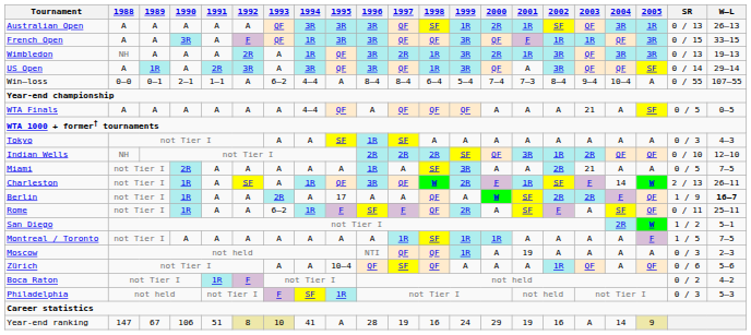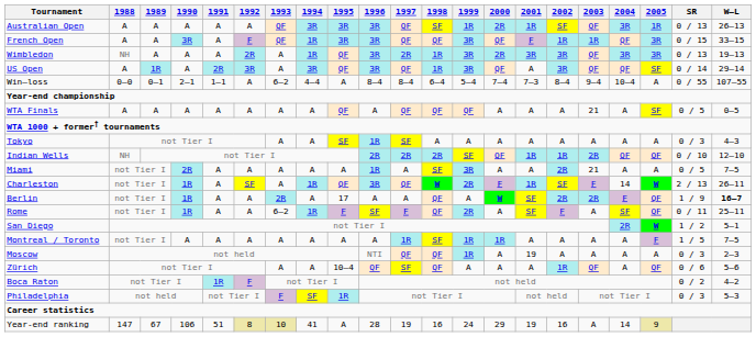 <table class=wikitable style=text-align:center;font-size:92%>
 <tr>
 <th width=140>Tournament</th>
 <th width=38><a href='#'>1988</a></th>
 <th width=38><a href='#'>1989</a></th>
 <th width=38><a href='#'>1990</a></th>
 <th width=38><a href='#'>1991</a></th>
 <th width=38><a href='#'>1992</a></th>
 <th width=38><a href='#'>1993</a></th>
 <th width=38><a href='#'>1994</a></th>
 <th width=38><a href='#'>1995</a></th>
 <th width=38><a href='#'>1996</a></th>
 <th width=38><a href='#'>1997</a></th>
 <th width=38><a href='#'>1998</a></th>
 <th width=38><a href='#'>1999</a></th>
 <th width=38><a href='#'>2000</a></th>
 <th width=38><a href='#'>2001</a></th>
 <th width=38><a href='#'>2002</a></th>
 <th width=38><a href='#'>2003</a></th>
 <th width=38><a href='#'>2004</a></th>
 <th width=38><a href='#'>2005</a></th>
 <th width=50>SR</th>
 <th width=50>W–L</th>
 </tr>
 <tr>
 <td align=left><a href='#'>Australian Open</a></td>
 <td>A</td>
 <td>A</td>
 <td>A</td>
 <td>A</td>
 <td>A</td>
 <td bgcolor=ffebcd><a href='#'>QF</a></td>
 <td bgcolor=afeeee><a href='#'>3R</a></td>
 <td bgcolor=afeeee><a href='#'>3R</a></td>
 <td bgcolor=afeeee><a href='#'>3R</a></td>
 <td bgcolor=ffebcd><a href='#'>QF</a></td>
 <td bgcolor=yellow><a href='#'>SF</a></td>
 <td bgcolor=afeeee><a href='#'>1R</a></td>
 <td bgcolor=afeeee><a href='#'>2R</a></td>
 <td bgcolor=afeeee><a href='#'>1R</a></td>
 <td bgcolor=yellow><a href='#'>SF</a></td>
 <td bgcolor=ffebcd><a href='#'>QF</a></td>
 <td bgcolor=afeeee><a href='#'>3R</a></td>
 <td bgcolor=afeeee><a href='#'>1R</a></td>
 <td>0 / 13</td>
 <td>26–13</td>
 </tr>
 <tr>
 <td align=left><a href='#'>French Open</a></td>
 <td>A</td>
 <td>A</td>
 <td bgcolor=afeeee><a href='#'>3R</a></td>
 <td>A</td>
 <td bgcolor=d8bfd8><a href='#'>F</a></td>
 <td bgcolor=ffebcd><a href='#'>QF</a></td>
 <td bgcolor=afeeee><a href='#'>1R</a></td>
 <td bgcolor=afeeee><a href='#'>3R</a></td>
 <td bgcolor=afeeee><a href='#'>3R</a></td>
 <td bgcolor=ffebcd><a href='#'>QF</a></td>
 <td bgcolor=ffebcd><a href='#'>QF</a></td>
 <td bgcolor=afeeee><a href='#'>3R</a></td>
 <td bgcolor=ffebcd><a href='#'>QF</a></td>
 <td bgcolor=d8bfd8><a href='#'>F</a></td>
 <td bgcolor=afeeee><a href='#'>1R</a></td>
 <td bgcolor=afeeee><a href='#'>1R</a></td>
 <td bgcolor=ffebcd><a href='#'>QF</a></td>
 <td bgcolor=afeeee><a href='#'>3R</a></td>
 <td>0 / 15</td>
 <td>33–15</td>
 </tr>
 <tr>
 <td align=left><a href='#'>Wimbledon</a></td>
 <td colspan=1 style=color:#767676>NH</td>
 <td>A</td>
 <td>A</td>
 <td>A</td>
 <td bgcolor=afeeee><a href='#'>2R</a></td>
 <td>A</td>
 <td bgcolor=afeeee><a href='#'>1R</a></td>
 <td bgcolor=ffebcd><a href='#'>QF</a></td>
 <td bgcolor=afeeee><a href='#'>3R</a></td>
 <td bgcolor=afeeee><a href='#'>2R</a></td>
 <td bgcolor=afeeee><a href='#'>1R</a></td>
 <td bgcolor=afeeee><a href='#'>3R</a></td>
 <td bgcolor=afeeee><a href='#'>2R</a></td>
-<td bgcolor=afeeee><a href='#'>1R</a></td>
+<td bgcolor=afeeee><a href='#'>3R</a></td>
 <td bgcolor=afeeee><a href='#'>3R</a></td>
 <td bgcolor=ffebcd><a href='#'>QF</a></td>
 <td bgcolor=afeeee><a href='#'>3R</a></td>
 <td bgcolor=afeeee><a href='#'>3R</a></td>
 <td>0 / 13</td>
 <td>19–13</td>
 </tr>
 <tr>
 <td align=left><a href='#'>US Open</a></td>
 <td>A</td>
 <td bgcolor=afeeee><a href='#'>1R</a></td>
 <td>A</td>
 <td bgcolor=afeeee><a href='#'>2R</a></td>
 <td bgcolor=afeeee><a href='#'>3R</a></td>
 <td>A</td>
 <td bgcolor=afeeee><a href='#'>3R</a></td>
 <td bgcolor=ffebcd><a href='#'>QF</a></td>
 <td bgcolor=afeeee><a href='#'>3R</a></td>
 <td bgcolor=ffebcd><a href='#'>QF</a></td>
 <td bgcolor=afeeee><a href='#'>1R</a></td>
 <td bgcolor=afeeee><a href='#'>3R</a></td>
 <td bgcolor=ffebcd><a href='#'>QF</a></td>
 <td>A</td>
 <td bgcolor=afeeee><a href='#'>3R</a></td>
 <td bgcolor=ffebcd><a href='#'>QF</a></td>
 <td bgcolor=ffebcd><a href='#'>QF</a></td>
 <td bgcolor=yellow><a href='#'>SF</a></td>
 <td>0 / 14</td>
 <td>29–14</td>
 </tr>
 <tr>
 <td align=left>Win–loss</td>
 <td>0–0</td>
 <td>0–1</td>
 <td>2–1</td>
 <td>1–1</td>
 <td>A</td>
 <td>6–2</td>
 <td>4–4</td>
 <td>A</td>
 <td>8–4</td>
 <td>8–4</td>
 <td>6–4</td>
 <td>5–4</td>
 <td>7–4</td>
 <td>7–3</td>
 <td>8–4</td>
 <td>9–4</td>
 <td>10–4</td>
 <td>A</td>
 <td>0 / 55</td>
 <td>107–55</td>
 </tr>
 <tr>
 <td colspan="21" align="left"><strong>Year-end championship</strong></td>
 </tr>
 <tr>
 <td align=left><a href='#'>WTA Finals</a></td>
 <td>A</td>
 <td>A</td>
 <td>A</td>
 <td>A</td>
 <td>A</td>
 <td>A</td>
-<td>4–4</td>
+<td>A</td>
 <td bgcolor=ffebcd><a href='#'>QF</a></td>
 <td>A</td>
 <td bgcolor=ffebcd><a href='#'>QF</a></td>
 <td bgcolor=ffebcd><a href='#'>QF</a></td>
 <td bgcolor=ffebcd><a href='#'>QF</a></td>
 <td>A</td>
 <td>A</td>
 <td>A</td>
 <td>21</td>
 <td>A</td>
 <td bgcolor=yellow><a href='#'>SF</a></td>
 <td>0 / 5</td>
 <td>0–5</td>
 </tr>
 <tr>
 <td colspan="21" align="left"><a href='#'><strong>WTA 1000</strong></a> <strong>+ former<sup>†</sup> tournaments</strong></td>
 </tr>
 <tr>
 <td align=left><a href='#'>Tokyo</a></td>
 <td colspan=5 style=color:#767676>not Tier I</td>
 <td>A</td>
 <td>A</td>
 <td bgcolor=yellow><a href='#'>SF</a></td>
 <td bgcolor=afeeee><a href='#'>1R</a></td>
 <td bgcolor=yellow><a href='#'>SF</a></td>
 <td>A</td>
 <td>A</td>
 <td>A</td>
 <td>A</td>
 <td>A</td>
 <td>A</td>
 <td>A</td>
 <td>A</td>
 <td>0 / 3</td>
 <td>4–3</td>
 </tr>
 <tr>
 <td align=left><a href='#'>Indian Wells</a></td>
 <td colspan=1 style=color:#767676>NH</td>
 <td colspan=7 style=color:#767676>not Tier I</td>
 <td bgcolor=afeeee><a href='#'>2R</a></td>
 <td bgcolor=afeeee><a href='#'>2R</a></td>
 <td bgcolor=afeeee><a href='#'>2R</a></td>
 <td bgcolor=yellow><a href='#'>SF</a></td>
 <td bgcolor=ffebcd><a href='#'>QF</a></td>
-<td bgcolor=afeeee><a href='#'>3R</a></td>
+<td bgcolor=afeeee><a href='#'>1R</a></td>
 <td bgcolor=afeeee><a href='#'>1R</a></td>
 <td bgcolor=afeeee><a href='#'>2R</a></td>
 <td bgcolor=ffebcd><a href='#'>QF</a></td>
 <td bgcolor=ffebcd><a href='#'>QF</a></td>
 <td>0 / 10</td>
 <td>12–10</td>
 </tr>
 <tr>
 <td align=left><a href='#'>Miami</a></td>
 <td colspan=2 style=color:#767676>not Tier I</td>
 <td bgcolor=afeeee><a href='#'>2R</a></td>
 <td>A</td>
 <td>A</td>
 <td>A</td>
 <td>A</td>
 <td>A</td>
 <td bgcolor=afeeee><a href='#'>1R</a></td>
 <td>A</td>
 <td bgcolor=yellow><a href='#'>SF</a></td>
 <td bgcolor=afeeee><a href='#'>3R</a></td>
 <td>A</td>
 <td>A</td>
 <td bgcolor=afeeee><a href='#'>2R</a></td>
 <td>21</td>
 <td>A</td>
 <td>A</td>
 <td>0 / 5</td>
 <td>7–5</td>
 </tr>
 <tr>
 <td align=left><a href='#'>Charleston</a></td>
 <td colspan=2 style=color:#767676>not Tier I</td>
 <td bgcolor=afeeee><a href='#'>1R</a></td>
 <td>A</td>
 <td bgcolor=yellow><a href='#'>SF</a></td>
 <td>A</td>
 <td bgcolor=afeeee><a href='#'>1R</a></td>
 <td bgcolor=ffebcd><a href='#'>QF</a></td>
 <td bgcolor=afeeee><a href='#'>3R</a></td>
 <td bgcolor=ffebcd><a href='#'>QF</a></td>
 <td bgcolor=lime><strong><a href='#'>W</a></strong></td>
 <td bgcolor=afeeee><a href='#'>2R</a></td>
 <td bgcolor=d8bfd8><a href='#'>F</a></td>
 <td bgcolor=afeeee><a href='#'>1R</a></td>
 <td bgcolor=yellow><a href='#'>SF</a></td>
 <td bgcolor=d8bfd8><a href='#'>F</a></td>
 <td>14</td>
 <td bgcolor=lime><strong><a href='#'>W</a></strong></td>
 <td>2 / 13</td>
 <td>26–11</td>
 </tr>
 <tr>
 <td align=left><a href='#'>Berlin</a></td>
 <td colspan=2 style=color:#767676>not Tier I</td>
 <td bgcolor=afeeee><a href='#'>1R</a></td>
 <td>A</td>
 <td>A</td>
 <td bgcolor=afeeee><a href='#'>2R</a></td>
 <td>A</td>
 <td>17</td>
 <td>A</td>
 <td>A</td>
 <td bgcolor=ffebcd><a href='#'>QF</a></td>
 <td>A</td>
 <td bgcolor=lime><strong><a href='#'>W</a></strong></td>
 <td bgcolor=yellow><a href='#'>SF</a></td>
 <td bgcolor=afeeee><a href='#'>2R</a></td>
 <td bgcolor=afeeee><a href='#'>2R</a></td>
 <td bgcolor=d8bfd8><a href='#'>F</a></td>
 <td bgcolor=ffebcd><a href='#'>QF</a></td>
 <td>1 / 9</td>
 <td><strong>16–7</strong></td>
 </tr>
 <tr>
 <td align=left><a href='#'>Rome</a></td>
 <td colspan=2 style=color:#767676>not Tier I</td>
 <td bgcolor=afeeee><a href='#'>1R</a></td>
 <td>A</td>
 <td>A</td>
 <td>6–2</td>
 <td bgcolor=afeeee><a href='#'>1R</a></td>
 <td bgcolor=d8bfd8><a href='#'>F</a></td>
 <td bgcolor=yellow><a href='#'>SF</a></td>
 <td bgcolor=d8bfd8><a href='#'>F</a></td>
 <td bgcolor=ffebcd><a href='#'>QF</a></td>
 <td bgcolor=afeeee><a href='#'>2R</a></td>
 <td>A</td>
 <td bgcolor=yellow><a href='#'>SF</a></td>
 <td bgcolor=d8bfd8><a href='#'>F</a></td>
 <td>A</td>
 <td bgcolor=yellow><a href='#'>SF</a></td>
 <td bgcolor=ffebcd><a href='#'>QF</a></td>
 <td>0 / 11</td>
 <td>25–11</td>
 </tr>
 <tr>
 <td align=left><a href='#'>San Diego</a></td>
 <td colspan=16 style=color:#767676>not Tier I</td>
 <td bgcolor=afeeee><a href='#'>2R</a></td>
 <td bgcolor=lime><strong><a href='#'>W</a></strong></td>
 <td>1 / 2</td>
 <td>5–1</td>
 </tr>
 <tr>
 <td align=left><a href='#'>Montreal / Toronto</a></td>
 <td colspan=2 style=color:#767676>not Tier I</td>
 <td>A</td>
 <td>A</td>
 <td>A</td>
 <td>A</td>
 <td>A</td>
 <td>A</td>
 <td>A</td>
 <td bgcolor=afeeee><a href='#'>1R</a></td>
 <td bgcolor=yellow><a href='#'>SF</a></td>
 <td bgcolor=afeeee><a href='#'>1R</a></td>
 <td bgcolor=afeeee><a href='#'>1R</a></td>
 <td>A</td>
 <td>A</td>
 <td>A</td>
 <td>A</td>
 <td bgcolor=d8bfd8><a href='#'>F</a></td>
 <td>1 / 5</td>
 <td>7–5</td>
 </tr>
 <tr>
 <td align=left><a href='#'>Moscow</a></td>
 <td colspan=8 style=color:#767676>not held</td>
 <td colspan=1 style=color:#767676>NTI</td>
 <td bgcolor=ffebcd><a href='#'>QF</a></td>
 <td bgcolor=ffebcd><a href='#'>QF</a></td>
 <td bgcolor=afeeee><a href='#'>1R</a></td>
 <td>A</td>
 <td>19</td>
 <td>A</td>
 <td>A</td>
 <td>A</td>
 <td>A</td>
 <td>0 / 3</td>
 <td>2–3</td>
 </tr>
 <tr>
 <td align=left><a href='#'>Zürich</a></td>
 <td colspan=5 style=color:#767676>not Tier I</td>
 <td>A</td>
 <td>A</td>
 <td>10–4</td>
 <td bgcolor=ffebcd><a href='#'>QF</a></td>
 <td bgcolor=yellow><a href='#'>SF</a></td>
 <td bgcolor=ffebcd><a href='#'>QF</a></td>
 <td>A</td>
 <td>A</td>
 <td>A</td>
 <td bgcolor=afeeee><a href='#'>1R</a></td>
 <td bgcolor=ffebcd><a href='#'>QF</a></td>
 <td>A</td>
 <td bgcolor=ffebcd><a href='#'>QF</a></td>
 <td>0 / 6</td>
 <td>5–6</td>
 </tr>
 <tr>
 <td align=left><a href='#'>Boca Raton</a></td>
 <td colspan=3 style=color:#767676>not Tier I</td>
 <td bgcolor=afeeee><a href='#'>1R</a></td>
 <td bgcolor=d8bfd8><a href='#'>F</a></td>
 <td colspan=3 style=color:#767676>not Tier I</td>
 <td colspan=10 style=color:#767676>not held</td>
 <td>0 / 2</td>
 <td>4–2</td>
 </tr>
 <tr>
 <td align=left><a href='#'>Philadelphia</a></td>
 <td colspan=3 style=color:#767676>not held</td>
 <td colspan=2 style=color:#767676>not Tier I</td>
 <td bgcolor=d8bfd8><a href='#'>F</a></td>
 <td bgcolor=yellow><a href='#'>SF</a></td>
 <td bgcolor=afeeee><a href='#'>1R</a></td>
 <td colspan=5 style=color:#767676>not Tier I</td>
 <td colspan=2 style=color:#767676>not held</td>
 <td colspan=3 style=color:#767676>not Tier I</td>
 <td>0 / 3</td>
 <td>5–3</td>
 </tr>
 <tr>
 <td colspan="21" align="left"><strong>Career statistics</strong></td>
 </tr>
 <tr>
 <td align=left>Year-end ranking</td>
 <td>147</td>
 <td>67</td>
 <td>106</td>
 <td>51</td>
 <td bgcolor=eee8aa>8</td>
 <td bgcolor=eee8aa>10</td>
 <td>41</td>
 <td>A</td>
 <td>28</td>
 <td>19</td>
 <td>16</td>
 <td>24</td>
 <td>29</td>
 <td>19</td>
 <td>16</td>
 <td>A</td>
 <td>14</td>
 <td bgcolor=eee8aa>9</td>
 <th colspan=2></th>
 </tr>
 </table>
